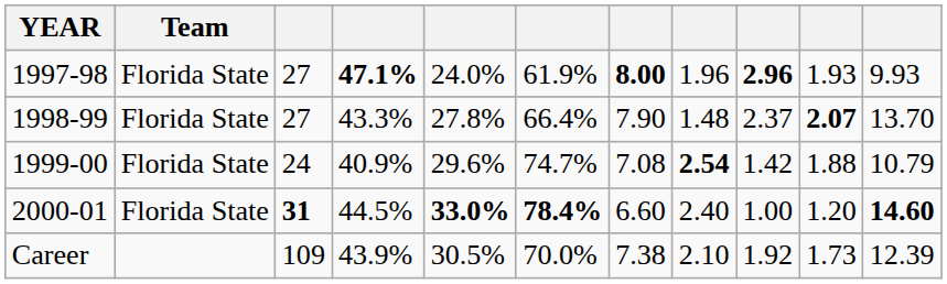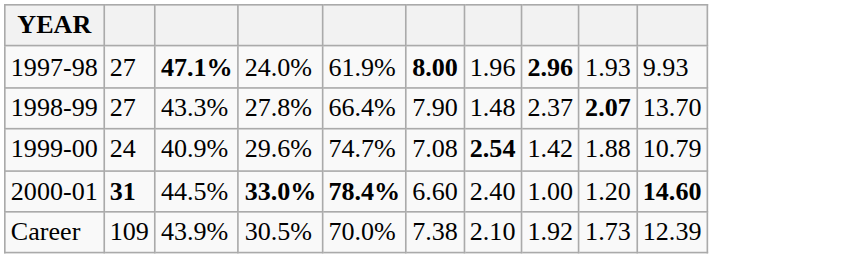 <table class="wikitable">
 <tr>
 <th>YEAR</th>
-<th>Team</th>
 <th scope="col"></th>
 <th scope="col"></th>
 <th scope="col"></th>
 <th scope="col"></th>
 <th scope="col"></th>
 <th scope="col"></th>
 <th scope="col"></th>
 <th scope="col"></th>
 <th scope="col"></th>
 </tr>
 <tr>
 <td>1997-98</td>
-<td>Florida State</td>
 <td>27</td>
 <td><strong>47.1%</strong></td>
 <td>24.0%</td>
 <td>61.9%</td>
 <td><strong>8.00</strong></td>
 <td>1.96</td>
 <td><strong>2.96</strong></td>
 <td>1.93</td>
 <td>9.93</td>
 </tr>
 <tr>
 <td>1998-99</td>
-<td>Florida State</td>
 <td>27</td>
 <td>43.3%</td>
 <td>27.8%</td>
 <td>66.4%</td>
 <td>7.90</td>
 <td>1.48</td>
 <td>2.37</td>
 <td><strong>2.07</strong></td>
 <td>13.70</td>
 </tr>
 <tr>
 <td>1999-00</td>
-<td>Florida State</td>
 <td>24</td>
 <td>40.9%</td>
 <td>29.6%</td>
 <td>74.7%</td>
 <td>7.08</td>
 <td><strong>2.54</strong></td>
 <td>1.42</td>
 <td>1.88</td>
 <td>10.79</td>
 </tr>
 <tr>
 <td>2000-01</td>
-<td>Florida State</td>
 <td><strong>31</strong></td>
 <td>44.5%</td>
 <td><strong>33.0%</strong></td>
 <td><strong>78.4%</strong></td>
 <td>6.60</td>
 <td>2.40</td>
 <td>1.00</td>
 <td>1.20</td>
 <td><strong>14.60</strong></td>
 </tr>
 <tr>
 <td>Career</td>
-<td></td>
 <td>109</td>
 <td>43.9%</td>
 <td>30.5%</td>
 <td>70.0%</td>
 <td>7.38</td>
 <td>2.10</td>
 <td>1.92</td>
 <td>1.73</td>
 <td>12.39</td>
 </tr>
 </table>
